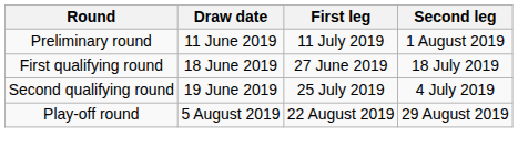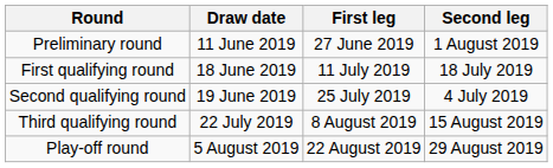 <table class="wikitable" style="text-align:center">
 <tr>
 <th>Round</th>
 <th>Draw date</th>
 <th>First leg</th>
 <th>Second leg</th>
 </tr>
 <tr>
 <td>Preliminary round</td>
 <td>11 June 2019</td>
-<td>11 July 2019</td>
+<td>27 June 2019</td>
 <td>1 August 2019</td>
 </tr>
 <tr>
 <td>First qualifying round</td>
 <td>18 June 2019</td>
-<td>27 June 2019</td>
+<td>11 July 2019</td>
 <td>18 July 2019</td>
 </tr>
 <tr>
 <td>Second qualifying round</td>
 <td>19 June 2019</td>
 <td>25 July 2019</td>
 <td>4 July 2019</td>
 </tr>
 <tr>
+<td>Third qualifying round</td>
+<td>22 July 2019</td>
+<td>8 August 2019</td>
+<td>15 August 2019</td>
+</tr>
+<tr>
 <td>Play-off round</td>
 <td>5 August 2019</td>
 <td>22 August 2019</td>
 <td>29 August 2019</td>
 </tr>
 </table>
